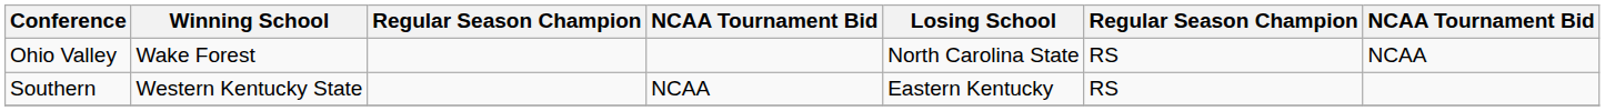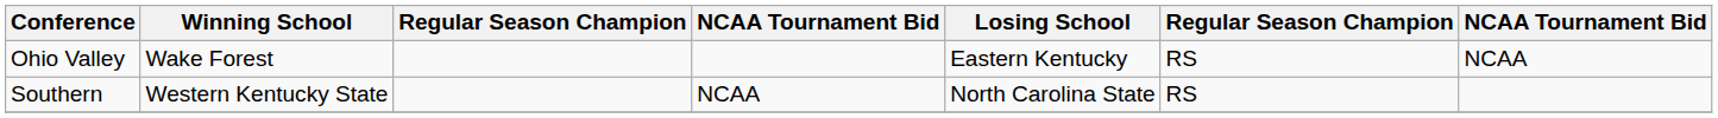 <table class="wikitable">
 <tr>
 <th>Conference</th>
 <th>Winning School</th>
 <th>Regular Season Champion</th>
 <th>NCAA Tournament Bid</th>
 <th>Losing School</th>
 <th>Regular Season Champion</th>
 <th>NCAA Tournament Bid</th>
 </tr>
 <tr>
 <td>Ohio Valley</td>
 <td>Wake Forest</td>
 <td></td>
 <td></td>
-<td>North Carolina State</td>
+<td>Eastern Kentucky</td>
 <td>RS</td>
 <td>NCAA</td>
 </tr>
 <tr>
 <td>Southern</td>
 <td>Western Kentucky State</td>
 <td></td>
 <td>NCAA</td>
-<td>Eastern Kentucky</td>
+<td>North Carolina State</td>
 <td>RS</td>
 <td></td>
 </tr>
 <tr>
 </tr>
 </table>
